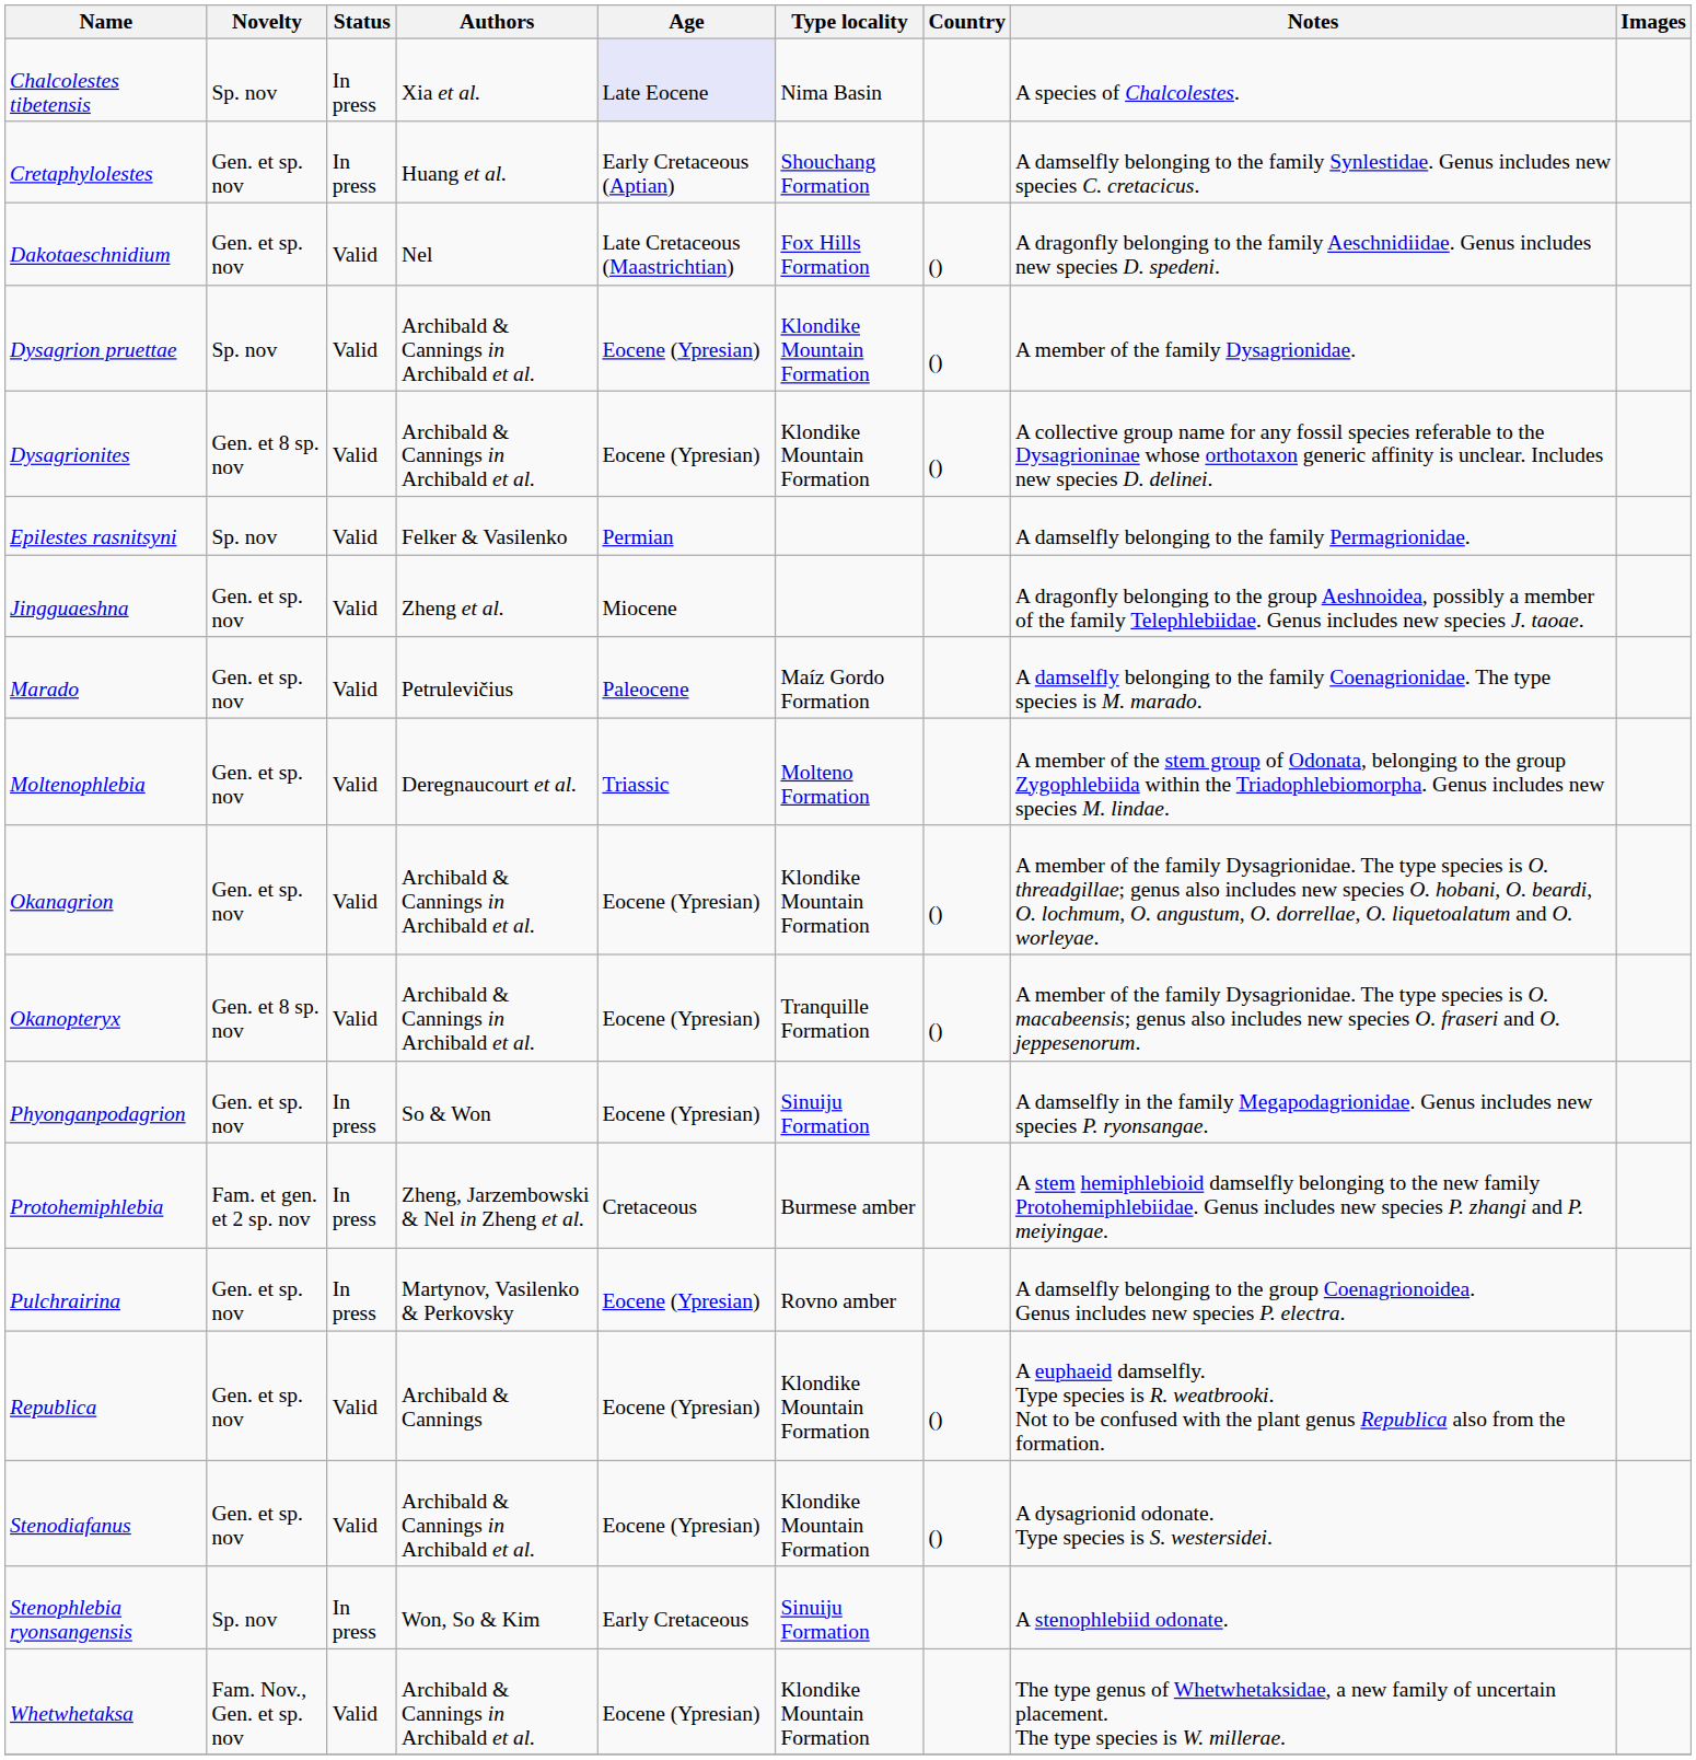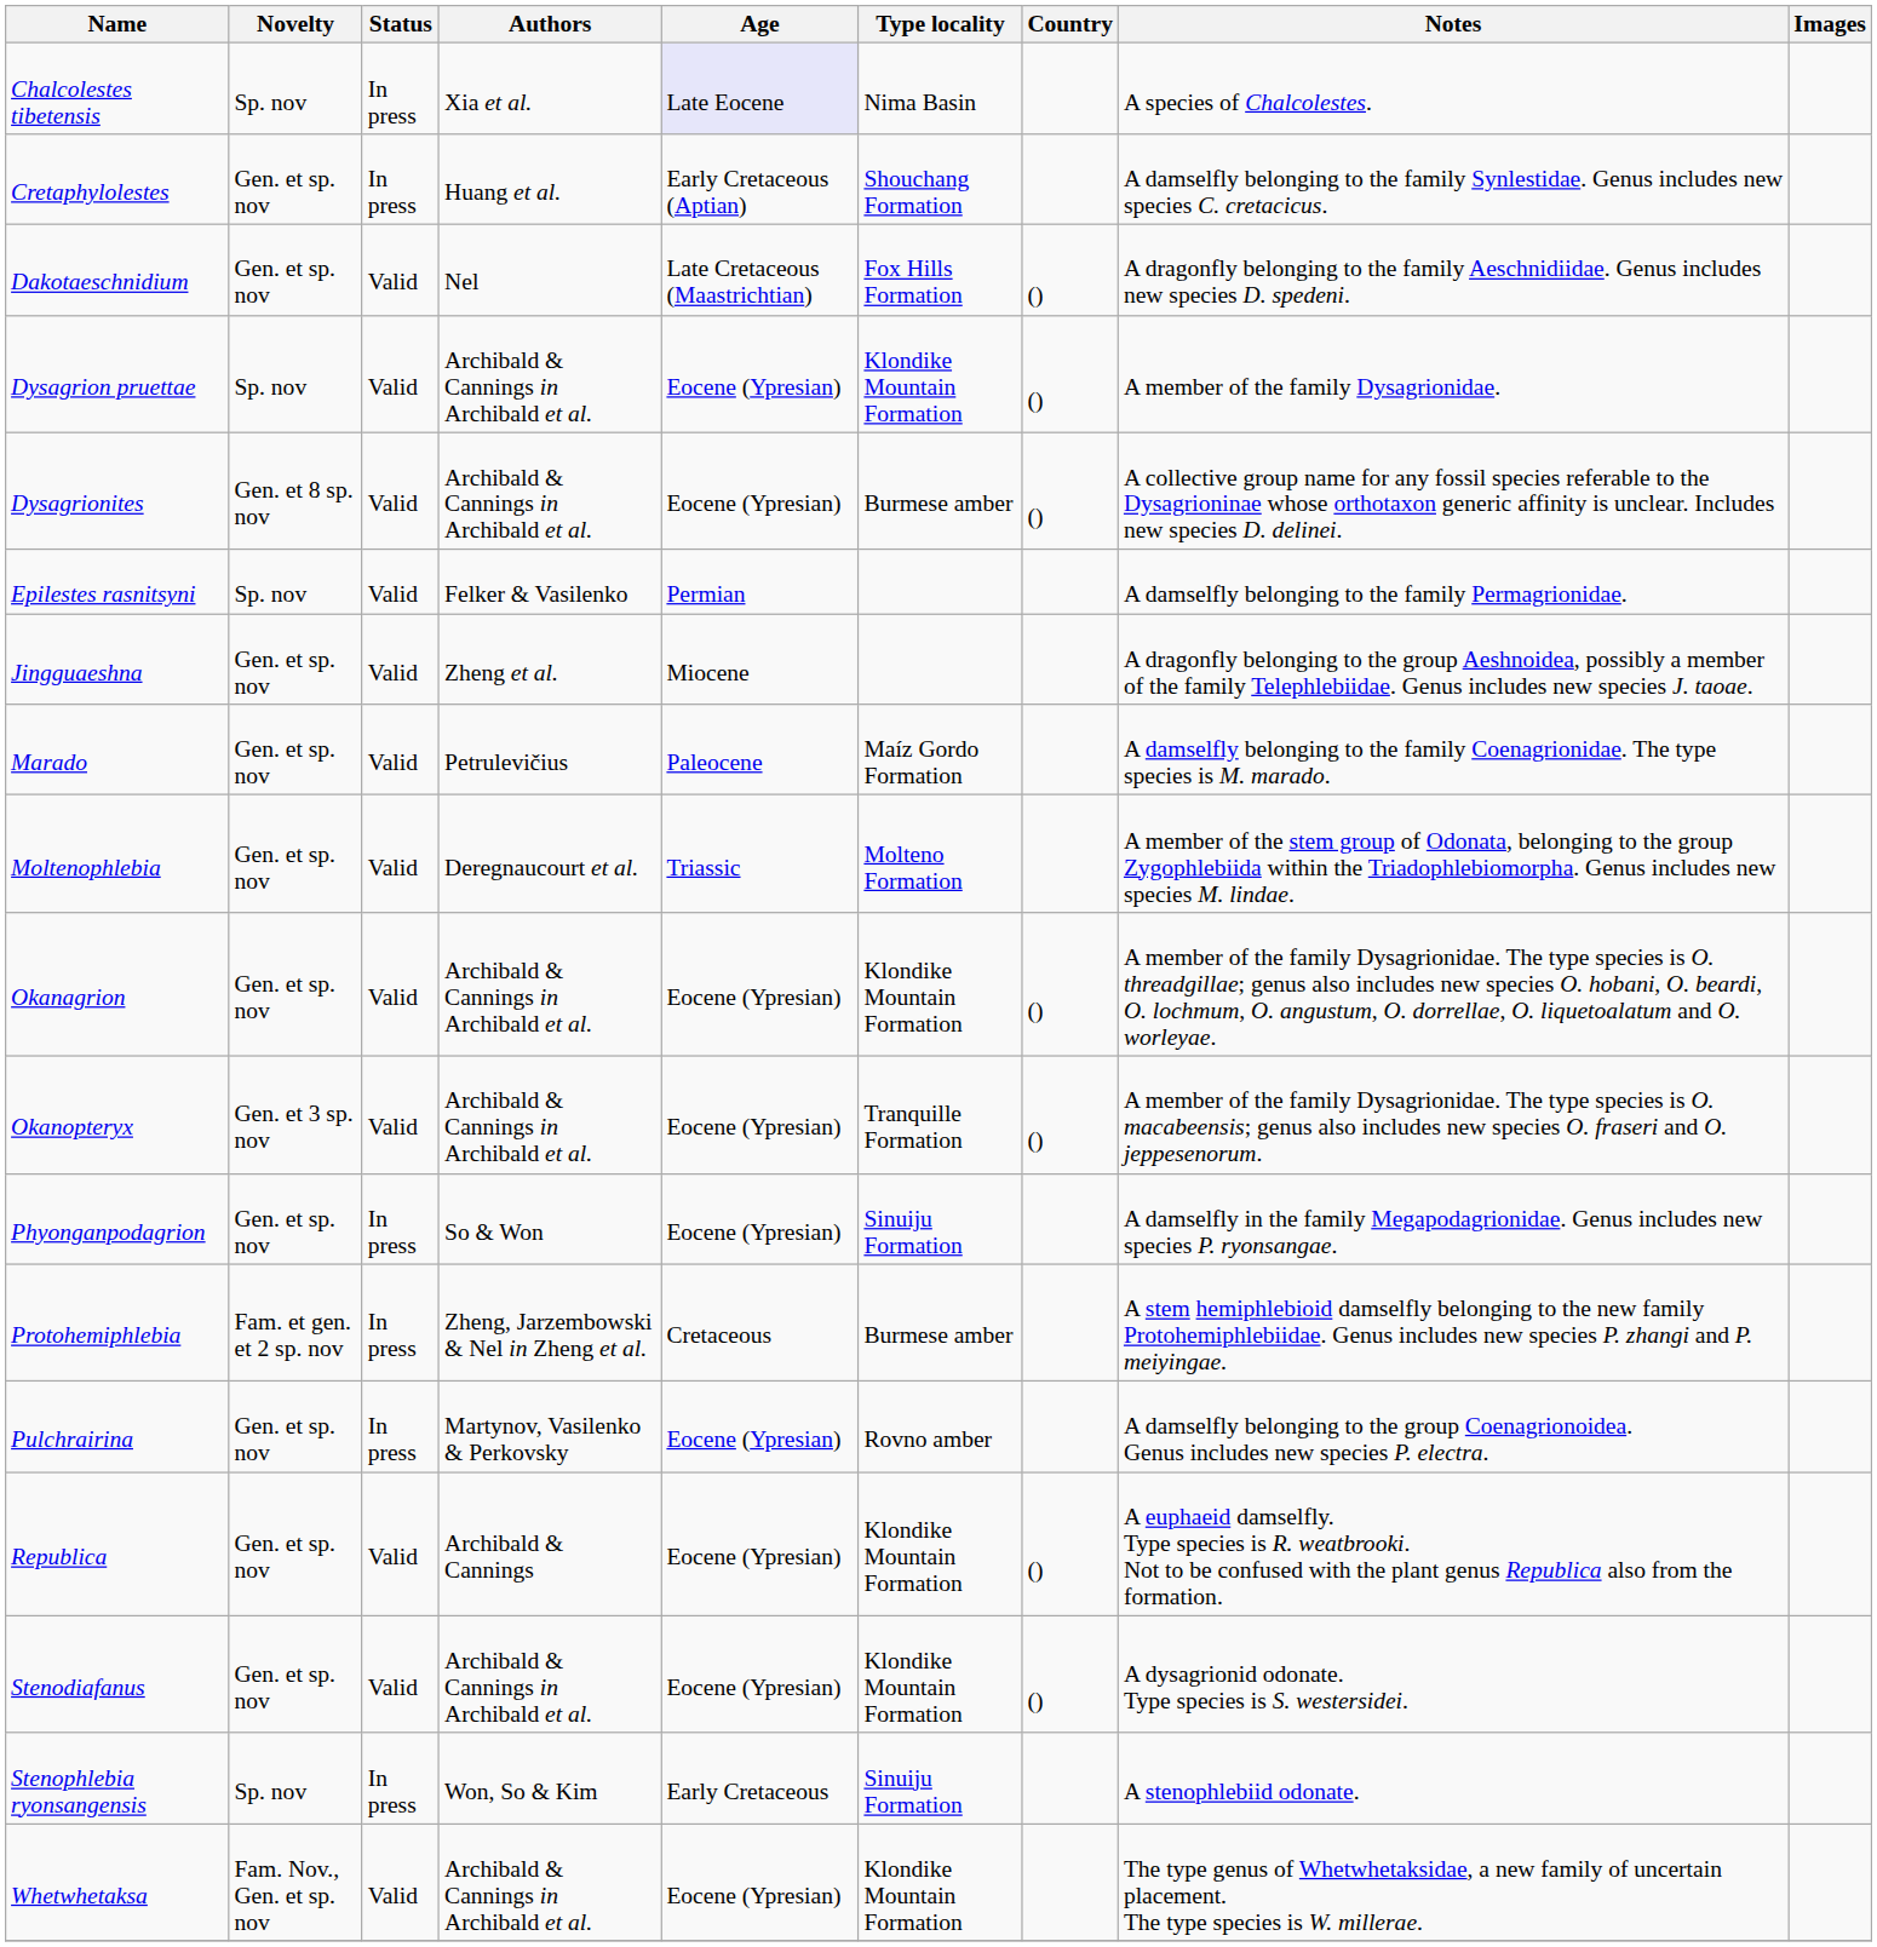 <table class="wikitable sortable" align="center" width="100%">
 <tr>
 <th>Name</th>
 <th>Novelty</th>
 <th>Status</th>
 <th>Authors</th>
 <th>Age</th>
 <th>Type locality</th>
 <th>Country</th>
 <th>Notes</th>
 <th>Images</th>
 </tr>
 <tr>
 <td><br><em><a href='#'>Chalcolestes tibetensis</a></em></td>
 <td><br>Sp. nov</td>
 <td><br>In press</td>
 <td><br>Xia <em>et al.</em></td>
 <td style="background: lavender;"><br>Late Eocene</td>
 <td><br>Nima Basin</td>
 <td><br></td>
 <td><br>A species of <em><a href='#'>Chalcolestes</a></em>.</td>
 <td></td>
 </tr>
 <tr>
 <td><br><em><a href='#'>Cretaphylolestes</a></em></td>
 <td><br>Gen. et sp. nov</td>
 <td><br>In press</td>
 <td><br>Huang <em>et al.</em></td>
 <td><br>Early Cretaceous (<a href='#'>Aptian</a>)</td>
 <td><br><a href='#'>Shouchang Formation</a></td>
 <td><br></td>
 <td><br>A damselfly belonging to the family <a href='#'>Synlestidae</a>. Genus includes new species <em>C. cretacicus</em>.</td>
 <td></td>
 </tr>
 <tr>
 <td><br><em><a href='#'>Dakotaeschnidium</a></em></td>
 <td><br>Gen. et sp. nov</td>
 <td><br>Valid</td>
 <td><br>Nel</td>
 <td><br>Late Cretaceous (<a href='#'>Maastrichtian</a>)</td>
 <td><br><a href='#'>Fox Hills Formation</a></td>
 <td><br><br>()</td>
 <td><br>A dragonfly belonging to the family <a href='#'>Aeschnidiidae</a>. Genus includes new species <em>D. spedeni</em>.</td>
 <td></td>
 </tr>
 <tr>
 <td><br><em><a href='#'>Dysagrion pruettae</a></em></td>
 <td><br>Sp. nov</td>
 <td><br>Valid</td>
 <td><br>Archibald & Cannings <em>in</em> Archibald <em>et al.</em></td>
 <td><br><a href='#'>Eocene</a> (<a href='#'>Ypresian</a>)</td>
 <td><br><a href='#'>Klondike Mountain Formation</a></td>
 <td><br><br>()</td>
 <td><br>A member of the family <a href='#'>Dysagrionidae</a>.</td>
 <td><br></td>
 </tr>
 <tr>
 <td><br><em><a href='#'>Dysagrionites</a></em></td>
 <td><br>Gen. et 8 sp. nov</td>
 <td><br>Valid</td>
 <td><br>Archibald & Cannings <em>in</em> Archibald <em>et al.</em></td>
 <td><br>Eocene (Ypresian)</td>
-<td><br>Klondike Mountain Formation</td>
+<td><br>Burmese amber</td>
 <td><br><br>()</td>
 <td><br>A collective group name for any fossil species referable to the <a href='#'>Dysagrioninae</a> whose <a href='#'>orthotaxon</a> generic affinity is unclear. Includes new species <em>D. delinei</em>.</td>
 <td></td>
 </tr>
 <tr>
 <td><br><em><a href='#'>Epilestes rasnitsyni</a></em></td>
 <td><br>Sp. nov</td>
 <td><br>Valid</td>
 <td><br>Felker & Vasilenko</td>
 <td><br><a href='#'>Permian</a></td>
 <td></td>
 <td><br></td>
 <td><br>A damselfly belonging to the family <a href='#'>Permagrionidae</a>.</td>
 <td></td>
 </tr>
 <tr>
 <td><br><em><a href='#'>Jingguaeshna</a></em></td>
 <td><br>Gen. et sp. nov</td>
 <td><br>Valid</td>
 <td><br>Zheng <em>et al.</em></td>
 <td><br>Miocene</td>
 <td></td>
 <td><br></td>
 <td><br>A dragonfly belonging to the group <a href='#'>Aeshnoidea</a>, possibly a member of the family <a href='#'>Telephlebiidae</a>. Genus includes new species <em>J. taoae</em>.</td>
 <td></td>
 </tr>
 <tr>
 <td><br><em><a href='#'>Marado</a></em></td>
 <td><br>Gen. et sp. nov</td>
 <td><br>Valid</td>
 <td><br>Petrulevičius</td>
 <td><br><a href='#'>Paleocene</a></td>
 <td><br>Maíz Gordo Formation</td>
 <td><br></td>
 <td><br>A <a href='#'>damselfly</a> belonging to the family <a href='#'>Coenagrionidae</a>. The type species is <em>M. marado</em>.</td>
 <td></td>
 </tr>
 <tr>
 <td><br><em><a href='#'>Moltenophlebia</a></em></td>
 <td><br>Gen. et sp. nov</td>
 <td><br>Valid</td>
 <td><br>Deregnaucourt <em>et al.</em></td>
 <td><br><a href='#'>Triassic</a></td>
 <td><br><a href='#'>Molteno Formation</a></td>
 <td><br></td>
 <td><br>A member of the <a href='#'>stem group</a> of <a href='#'>Odonata</a>, belonging to the group <a href='#'>Zygophlebiida</a> within the <a href='#'>Triadophlebiomorpha</a>. Genus includes new species <em>M. lindae</em>.</td>
 <td></td>
 </tr>
 <tr>
 <td><br><em><a href='#'>Okanagrion</a></em></td>
 <td><br>Gen. et sp. nov</td>
 <td><br>Valid</td>
 <td><br>Archibald & Cannings <em>in</em> Archibald <em>et al.</em></td>
 <td><br>Eocene (Ypresian)</td>
 <td><br>Klondike Mountain Formation</td>
 <td><br><br>()</td>
 <td><br>A member of the family Dysagrionidae. The type species is <em>O. threadgillae</em>; genus also includes new species <em>O. hobani</em>, <em>O. beardi</em>, <em>O. lochmum</em>, <em>O. angustum</em>, <em>O. dorrellae</em>, <em>O. liquetoalatum</em> and <em>O. worleyae</em>.</td>
 <td><br></td>
 </tr>
 <tr>
 <td><br><em><a href='#'>Okanopteryx</a></em></td>
-<td><br>Gen. et 8 sp. nov</td>
+<td><br>Gen. et 3 sp. nov</td>
 <td><br>Valid</td>
 <td><br>Archibald & Cannings <em>in</em> Archibald <em>et al.</em></td>
 <td><br>Eocene (Ypresian)</td>
 <td><br>Tranquille Formation</td>
 <td><br><br>()</td>
 <td><br>A member of the family Dysagrionidae. The type species is <em>O. macabeensis</em>; genus also includes new species <em>O. fraseri</em> and <em>O. jeppesenorum</em>.</td>
 <td></td>
 </tr>
 <tr>
 <td><br><em><a href='#'>Phyonganpodagrion</a></em></td>
 <td><br>Gen. et sp. nov</td>
 <td><br>In press</td>
 <td><br>So & Won</td>
 <td><br>Eocene (Ypresian)</td>
 <td><br><a href='#'>Sinuiju Formation</a></td>
 <td><br></td>
 <td><br>A damselfly in the family <a href='#'>Megapodagrionidae</a>. Genus includes new species <em>P. ryonsangae</em>.</td>
 <td></td>
 </tr>
 <tr>
 <td><br><em><a href='#'>Protohemiphlebia</a></em></td>
 <td><br>Fam. et gen. et 2 sp. nov</td>
 <td><br>In press</td>
 <td><br>Zheng, Jarzembowski & Nel <em>in</em> Zheng <em>et al.</em></td>
 <td><br>Cretaceous</td>
 <td><br>Burmese amber</td>
 <td><br></td>
 <td><br>A <a href='#'>stem</a> <a href='#'>hemiphlebioid</a> damselfly belonging to the new family <a href='#'>Protohemiphlebiidae</a>. Genus includes new species <em>P. zhangi</em> and <em>P. meiyingae</em>.</td>
 <td></td>
 </tr>
 <tr>
 <td><br><em><a href='#'>Pulchrairina</a></em></td>
 <td><br>Gen. et sp. nov</td>
 <td><br>In press</td>
 <td><br>Martynov, Vasilenko & Perkovsky</td>
 <td><br><a href='#'>Eocene</a> (<a href='#'>Ypresian</a>)</td>
 <td><br>Rovno amber</td>
 <td><br></td>
 <td><br>A damselfly belonging to the group <a href='#'>Coenagrionoidea</a>.<br> Genus includes new species <em>P. electra</em>.</td>
 <td></td>
 </tr>
 <tr>
 <td><br><em><a href='#'>Republica</a></em></td>
 <td><br>Gen. et sp. nov</td>
 <td><br>Valid</td>
 <td><br>Archibald & Cannings</td>
 <td><br>Eocene (Ypresian)</td>
 <td><br>Klondike Mountain Formation</td>
 <td><br><br>()</td>
 <td><br>A <a href='#'>euphaeid</a> damselfly.<br> Type species is <em>R. weatbrooki</em>.<br>Not to be confused with the plant genus <em><a href='#'>Republica</a></em> also from the formation.</td>
 <td><br></td>
 </tr>
 <tr>
 <td><br><em><a href='#'>Stenodiafanus</a></em></td>
 <td><br>Gen. et sp. nov</td>
 <td><br>Valid</td>
 <td><br>Archibald & Cannings <em>in</em> Archibald <em>et al.</em></td>
 <td><br>Eocene (Ypresian)</td>
 <td><br>Klondike Mountain Formation</td>
 <td><br><br>()</td>
 <td><br>A dysagrionid odonate.<br> Type species is <em>S. westersidei</em>.</td>
 <td><br></td>
 </tr>
 <tr>
 <td><br><em><a href='#'>Stenophlebia ryonsangensis</a></em></td>
 <td><br>Sp. nov</td>
 <td><br>In press</td>
 <td><br>Won, So & Kim</td>
 <td><br>Early Cretaceous</td>
 <td><br><a href='#'>Sinuiju Formation</a></td>
 <td><br></td>
 <td><br>A <a href='#'>stenophlebiid odonate</a>.</td>
 <td></td>
 </tr>
 <tr>
 <td><br><em><a href='#'>Whetwhetaksa</a></em></td>
 <td><br>Fam. Nov., Gen. et sp. nov</td>
 <td><br>Valid</td>
 <td><br>Archibald & Cannings <em>in</em> Archibald <em>et al.</em></td>
 <td><br>Eocene (Ypresian)</td>
 <td><br>Klondike Mountain Formation</td>
 <td><br></td>
 <td><br>The type genus of <a href='#'>Whetwhetaksidae</a>, a new family of uncertain placement.<br> The type species is <em>W. millerae</em>.</td>
 <td><br></td>
 </tr>
 <tr>
 </tr>
 </table>
